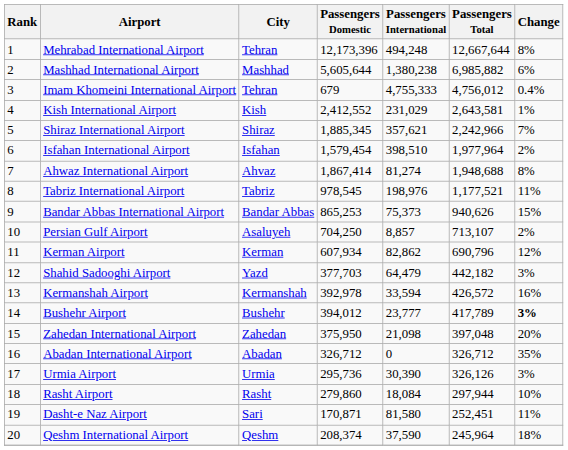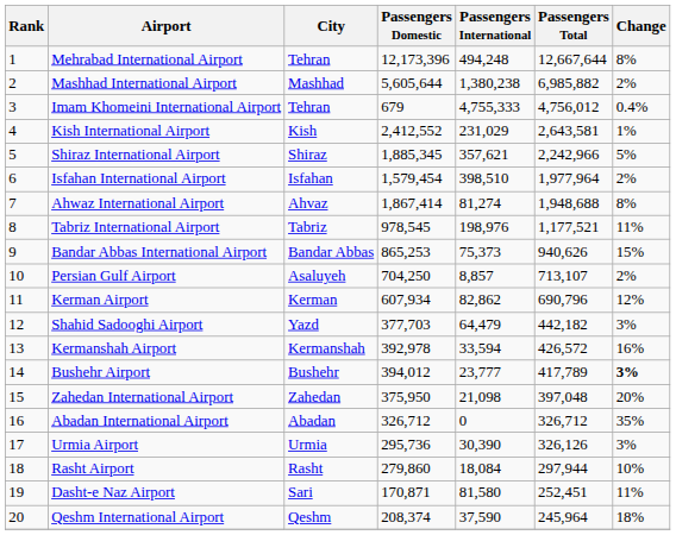 <table class="wikitable sortable">
 <tr>
 <th>Rank</th>
 <th>Airport</th>
 <th>City</th>
 <th>Passengers<br><small>Domestic</small></th>
 <th>Passengers<br><small>International</small></th>
 <th>Passengers<br><small>Total</small></th>
 <th>Change</th>
 </tr>
 <tr>
 <td>1</td>
 <td><a href='#'>Mehrabad International Airport</a></td>
 <td><a href='#'>Tehran</a></td>
 <td>12,173,396</td>
 <td>494,248</td>
 <td>12,667,644</td>
 <td>8%</td>
 </tr>
 <tr>
 <td>2</td>
 <td><a href='#'>Mashhad International Airport</a></td>
 <td><a href='#'>Mashhad</a></td>
 <td>5,605,644</td>
 <td>1,380,238</td>
 <td>6,985,882</td>
-<td>6%</td>
+<td>2%</td>
 </tr>
 <tr>
 <td>3</td>
 <td><a href='#'>Imam Khomeini International Airport</a></td>
 <td><a href='#'>Tehran</a></td>
 <td>679</td>
 <td>4,755,333</td>
 <td>4,756,012</td>
 <td>0.4%</td>
 </tr>
 <tr>
 <td>4</td>
 <td><a href='#'>Kish International Airport</a></td>
 <td><a href='#'>Kish</a></td>
 <td>2,412,552</td>
 <td>231,029</td>
 <td>2,643,581</td>
 <td>1%</td>
 </tr>
 <tr>
 <td>5</td>
 <td><a href='#'>Shiraz International Airport</a></td>
 <td><a href='#'>Shiraz</a></td>
 <td>1,885,345</td>
 <td>357,621</td>
 <td>2,242,966</td>
-<td>7%</td>
+<td>5%</td>
 </tr>
 <tr>
 <td>6</td>
 <td><a href='#'>Isfahan International Airport</a></td>
 <td><a href='#'>Isfahan</a></td>
 <td>1,579,454</td>
 <td>398,510</td>
 <td>1,977,964</td>
 <td>2%</td>
 </tr>
 <tr>
 <td>7</td>
 <td><a href='#'>Ahwaz International Airport</a></td>
 <td><a href='#'>Ahvaz</a></td>
 <td>1,867,414</td>
 <td>81,274</td>
 <td>1,948,688</td>
 <td>8%</td>
 </tr>
 <tr>
 <td>8</td>
 <td><a href='#'>Tabriz International Airport</a></td>
 <td><a href='#'>Tabriz</a></td>
 <td>978,545</td>
 <td>198,976</td>
 <td>1,177,521</td>
 <td>11%</td>
 </tr>
 <tr>
 <td>9</td>
 <td><a href='#'>Bandar Abbas International Airport</a></td>
 <td><a href='#'>Bandar Abbas</a></td>
 <td>865,253</td>
 <td>75,373</td>
 <td>940,626</td>
 <td>15%</td>
 </tr>
 <tr>
 <td>10</td>
 <td><a href='#'>Persian Gulf Airport</a></td>
 <td><a href='#'>Asaluyeh</a></td>
 <td>704,250</td>
 <td>8,857</td>
 <td>713,107</td>
 <td>2%</td>
 </tr>
 <tr>
 <td>11</td>
 <td><a href='#'>Kerman Airport</a></td>
 <td><a href='#'>Kerman</a></td>
 <td>607,934</td>
 <td>82,862</td>
 <td>690,796</td>
 <td>12%</td>
 </tr>
 <tr>
 <td>12</td>
 <td><a href='#'>Shahid Sadooghi Airport</a></td>
 <td><a href='#'>Yazd</a></td>
 <td>377,703</td>
 <td>64,479</td>
 <td>442,182</td>
 <td>3%</td>
 </tr>
 <tr>
 <td>13</td>
 <td><a href='#'>Kermanshah Airport</a></td>
 <td><a href='#'>Kermanshah</a></td>
 <td>392,978</td>
 <td>33,594</td>
 <td>426,572</td>
 <td>16%</td>
 </tr>
 <tr>
 <td>14</td>
 <td><a href='#'>Bushehr Airport</a></td>
 <td><a href='#'>Bushehr</a></td>
 <td>394,012</td>
 <td>23,777</td>
 <td>417,789</td>
 <td><strong>3%</strong></td>
 </tr>
 <tr>
 <td>15</td>
 <td><a href='#'>Zahedan International Airport</a></td>
 <td><a href='#'>Zahedan</a></td>
 <td>375,950</td>
 <td>21,098</td>
 <td>397,048</td>
 <td>20%</td>
 </tr>
 <tr>
 <td>16</td>
 <td><a href='#'>Abadan International Airport</a></td>
 <td><a href='#'>Abadan</a></td>
 <td>326,712</td>
 <td>0</td>
 <td>326,712</td>
 <td>35%</td>
 </tr>
 <tr>
 <td>17</td>
 <td><a href='#'>Urmia Airport</a></td>
 <td><a href='#'>Urmia</a></td>
 <td>295,736</td>
 <td>30,390</td>
 <td>326,126</td>
 <td>3%</td>
 </tr>
 <tr>
 <td>18</td>
 <td><a href='#'>Rasht Airport</a></td>
 <td><a href='#'>Rasht</a></td>
 <td>279,860</td>
 <td>18,084</td>
 <td>297,944</td>
 <td>10%</td>
 </tr>
 <tr>
 <td>19</td>
 <td><a href='#'>Dasht-e Naz Airport</a></td>
 <td><a href='#'>Sari</a></td>
 <td>170,871</td>
 <td>81,580</td>
 <td>252,451</td>
 <td>11%</td>
 </tr>
 <tr>
 <td>20</td>
 <td><a href='#'>Qeshm International Airport</a></td>
 <td><a href='#'>Qeshm</a></td>
 <td>208,374</td>
 <td>37,590</td>
 <td>245,964</td>
 <td>18%</td>
 </tr>
 <tr>
 </tr>
 </table>
